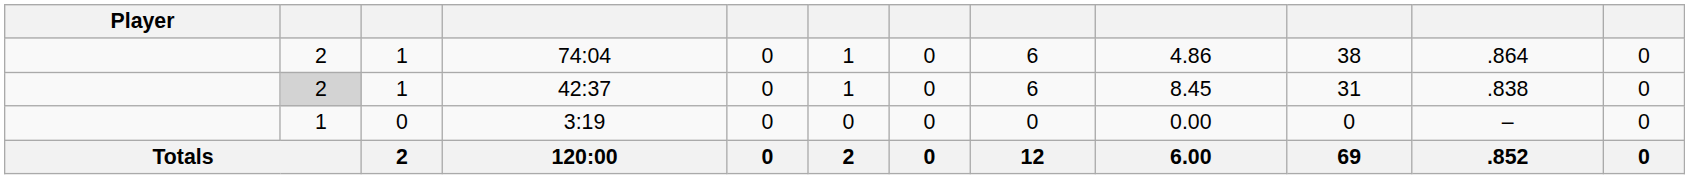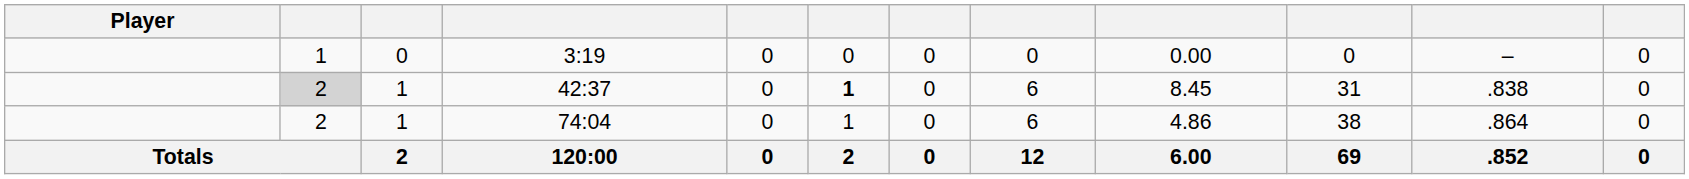 <table class="wikitable sortable" style="width:100%;">
 <tr style="text-align:center; background:#ddd;">
 <th>Player</th>
 <th></th>
 <th></th>
 <th></th>
 <th></th>
 <th></th>
 <th></th>
 <th></th>
 <th></th>
 <th></th>
 <th></th>
 <th></th>
 </tr>
 <tr align=center>
 <td></td>
+<td>1</td>
+<td>0</td>
+<td>3:19</td>
+<td>0</td>
+<td>0</td>
+<td>0</td>
+<td>0</td>
+<td>0.00</td>
+<td>0</td>
+<td>–</td>
+<td>0</td>
+</tr>
+<tr align=center>
+<td></td>
+<td style="background: lightgrey;">2</td>
+<td>1</td>
+<td>42:37</td>
+<td>0</td>
+<td><strong>1</strong></td>
+<td>0</td>
+<td>6</td>
+<td>8.45</td>
+<td>31</td>
+<td>.838</td>
+<td>0</td>
+</tr>
+<tr align=center>
+<td></td>
 <td>2</td>
 <td>1</td>
 <td>74:04</td>
 <td>0</td>
 <td>1</td>
 <td>0</td>
 <td>6</td>
 <td>4.86</td>
 <td>38</td>
 <td>.864</td>
-<td>0</td>
-</tr>
-<tr align=center>
-<td></td>
-<td style="background: lightgrey;">2</td>
-<td>1</td>
-<td>42:37</td>
-<td>0</td>
-<td>1</td>
-<td>0</td>
-<td>6</td>
-<td>8.45</td>
-<td>31</td>
-<td>.838</td>
-<td>0</td>
-</tr>
-<tr align=center>
-<td></td>
-<td>1</td>
-<td>0</td>
-<td>3:19</td>
-<td>0</td>
-<td>0</td>
-<td>0</td>
-<td>0</td>
-<td>0.00</td>
-<td>0</td>
-<td>–</td>
 <td>0</td>
 </tr>
 <tr class="unsortable">
 <th colspan=2>Totals</th>
 <th>2</th>
 <th>120:00</th>
 <th>0</th>
 <th>2</th>
 <th>0</th>
 <th>12</th>
 <th>6.00</th>
 <th>69</th>
 <th>.852</th>
 <th>0</th>
 </tr>
 </table>
